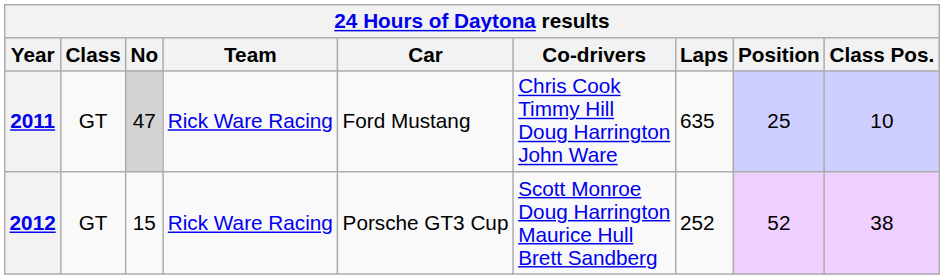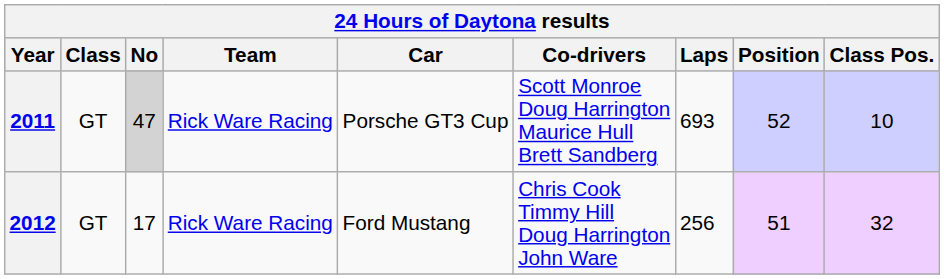 <table class="wikitable" style="font-size:90%">
 <tr>
 <th colspan=45><a href='#'>24 Hours of Daytona</a> results</th>
 </tr>
 <tr style="background:#ABBBDD;">
 <th>Year</th>
 <th>Class</th>
 <th>No</th>
 <th>Team</th>
 <th>Car</th>
 <th>Co-drivers</th>
 <th>Laps</th>
 <th>Position</th>
 <th>Class Pos.</th>
 </tr>
 <tr>
 <th><a href='#'>2011</a></th>
 <td align=center>GT</td>
 <td align=center style="background: lightgrey;">47</td>
 <td> <a href='#'>Rick Ware Racing</a></td>
-<td>Ford Mustang</td>
-<td> <a href='#'>Chris Cook</a><br> <a href='#'>Timmy Hill</a><br> <a href='#'>Doug Harrington</a><br> <a href='#'>John Ware</a></td>
-<td>635</td>
-<td style="background:#CFCFFF; text-align:center;">25</td>
+<td>Porsche GT3 Cup</td>
+<td> <a href='#'>Scott Monroe</a><br> <a href='#'>Doug Harrington</a><br> <a href='#'>Maurice Hull</a><br> <a href='#'>Brett Sandberg</a></td>
+<td>693</td>
+<td style="background:#CFCFFF; text-align:center;">52</td>
 <td style="background:#CFCFFF; text-align:center;">10</td>
 </tr>
 <tr>
 <th><a href='#'>2012</a></th>
 <td align=center>GT</td>
-<td align=center>15</td>
+<td align=center>17</td>
 <td> <a href='#'>Rick Ware Racing</a></td>
-<td>Porsche GT3 Cup</td>
-<td> <a href='#'>Scott Monroe</a><br> <a href='#'>Doug Harrington</a><br> <a href='#'>Maurice Hull</a><br> <a href='#'>Brett Sandberg</a></td>
-<td>252</td>
-<td style="background:#EFCFFF; text-align:center;">52 </td>
-<td style="background:#EFCFFF; text-align:center;">38 </td>
+<td>Ford Mustang</td>
+<td> <a href='#'>Chris Cook</a><br> <a href='#'>Timmy Hill</a><br> <a href='#'>Doug Harrington</a><br> <a href='#'>John Ware</a></td>
+<td>256</td>
+<td style="background:#EFCFFF; text-align:center;">51 </td>
+<td style="background:#EFCFFF; text-align:center;">32 </td>
 </tr>
 </table>
